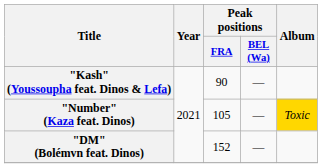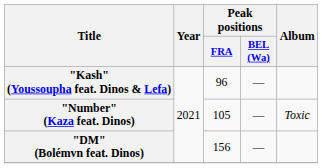 <table class="wikitable plainrowheaders" style="text-align:center">
 <tr>
 <th scope="col" rowspan="2">Title</th>
 <th scope="col" rowspan="2">Year</th>
 <th scope="col" colspan="2">Peak positions</th>
 <th rowspan="2">Album</th>
 </tr>
 <tr>
 <th scope="col" style="width:3em;font-size:90%;"><a href='#'>FRA</a><br></th>
 <th scope="col" style="width:3em;font-size:90%;"><a href='#'>BEL <br>(Wa)</a><br></th>
 </tr>
 <tr>
 <th scope="row">"Kash"<br>(<a href='#'>Youssoupha</a> feat. Dinos & <a href='#'>Lefa</a>)</th>
 <td rowspan=3>2021</td>
-<td>90</td>
+<td>96</td>
 <td>—</td>
 <td></td>
 </tr>
 <tr>
 <th scope="row">"Number"<br>(<a href='#'>Kaza</a> feat. Dinos)</th>
 <td>105</td>
 <td>—</td>
-<td style="background: gold;"><em>Toxic</em></td>
+<td><em>Toxic</em></td>
 </tr>
 <tr>
 <th scope="row">"DM"<br>(Bolémvn feat. Dinos)</th>
-<td>152</td>
+<td>156</td>
 <td>—</td>
 <td></td>
 </tr>
 <tr>
 </tr>
 </table>
